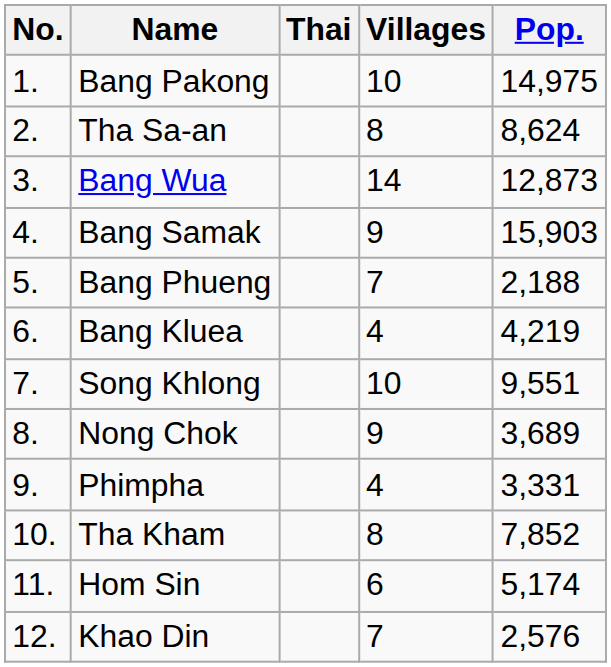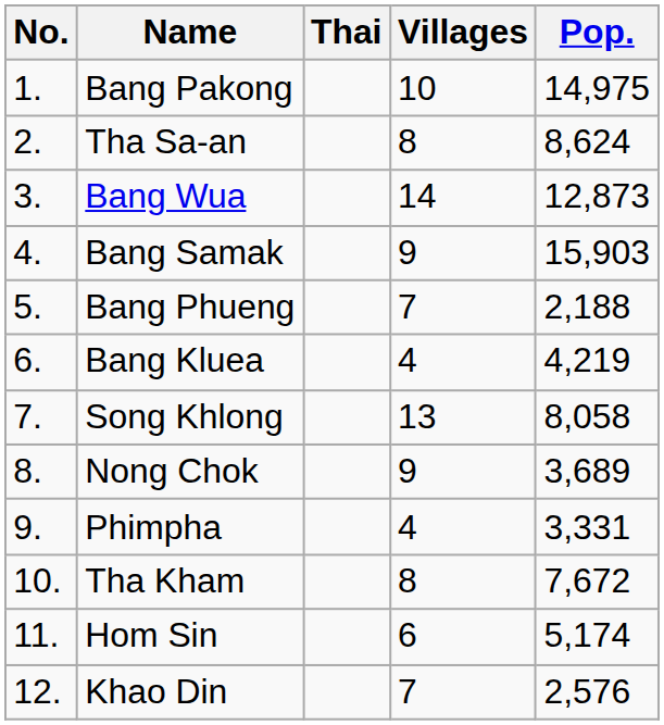 <table class="wikitable sortable">
 <tr>
 <th>No.</th>
 <th>Name</th>
 <th>Thai</th>
 <th>Villages</th>
 <th><a href='#'>Pop.</a></th>
 </tr>
 <tr>
 <td>1.</td>
 <td>Bang Pakong</td>
 <td></td>
 <td>10</td>
 <td>14,975</td>
 </tr>
 <tr>
 <td>2.</td>
 <td>Tha Sa-an</td>
 <td></td>
 <td>8</td>
 <td>8,624</td>
 </tr>
 <tr>
 <td>3.</td>
 <td><a href='#'>Bang Wua</a></td>
 <td></td>
 <td>14</td>
 <td>12,873</td>
 </tr>
 <tr>
 <td>4.</td>
 <td>Bang Samak</td>
 <td></td>
 <td>9</td>
 <td>15,903</td>
 </tr>
 <tr>
 <td>5.</td>
 <td>Bang Phueng</td>
 <td></td>
 <td>7</td>
 <td>2,188</td>
 </tr>
 <tr>
 <td>6.</td>
 <td>Bang Kluea</td>
 <td></td>
 <td>4</td>
 <td>4,219</td>
 </tr>
 <tr>
 <td>7.</td>
 <td>Song Khlong</td>
 <td></td>
-<td>10</td>
-<td>9,551</td>
+<td>13</td>
+<td>8,058</td>
 </tr>
 <tr>
 <td>8.</td>
 <td>Nong Chok</td>
 <td></td>
 <td>9</td>
 <td>3,689</td>
 </tr>
 <tr>
 <td>9.</td>
 <td>Phimpha</td>
 <td></td>
 <td>4</td>
 <td>3,331</td>
 </tr>
 <tr>
 <td>10.</td>
 <td>Tha Kham</td>
 <td></td>
 <td>8</td>
-<td>7,852</td>
+<td>7,672</td>
 </tr>
 <tr>
 <td>11.</td>
 <td>Hom Sin</td>
 <td></td>
 <td>6</td>
 <td>5,174</td>
 </tr>
 <tr>
 <td>12.</td>
 <td>Khao Din</td>
 <td></td>
 <td>7</td>
 <td>2,576</td>
 </tr>
 </table>
